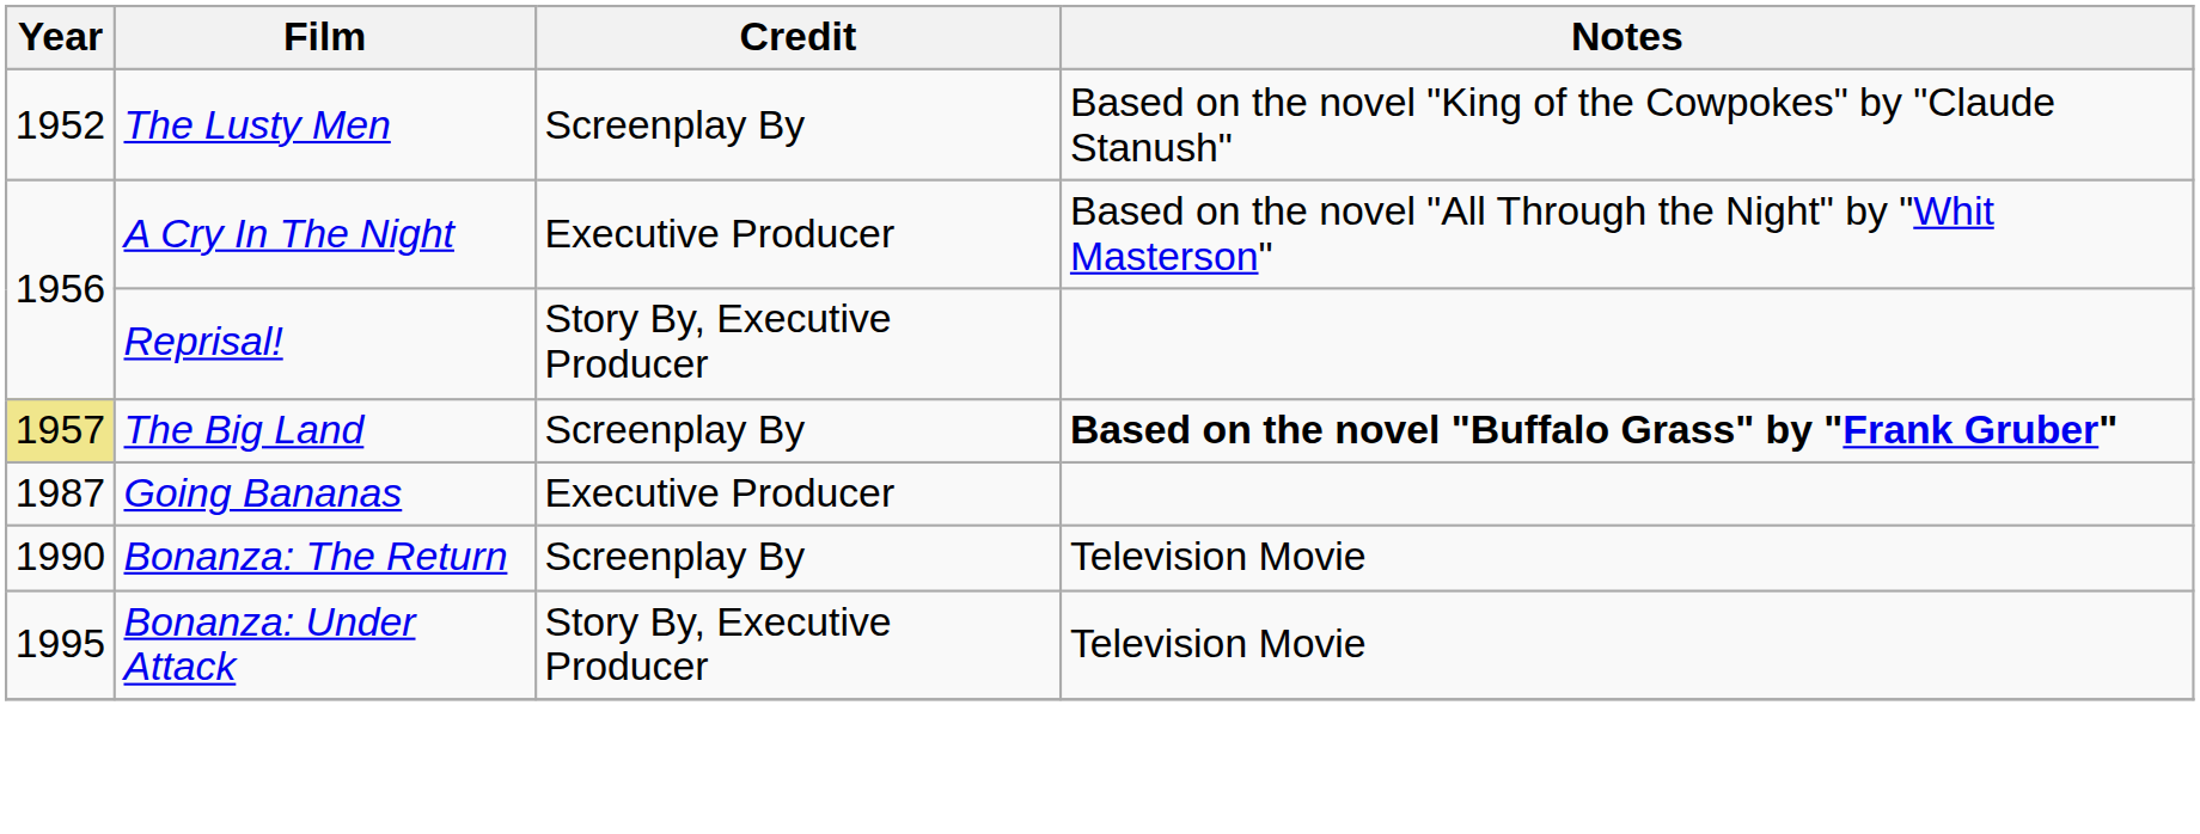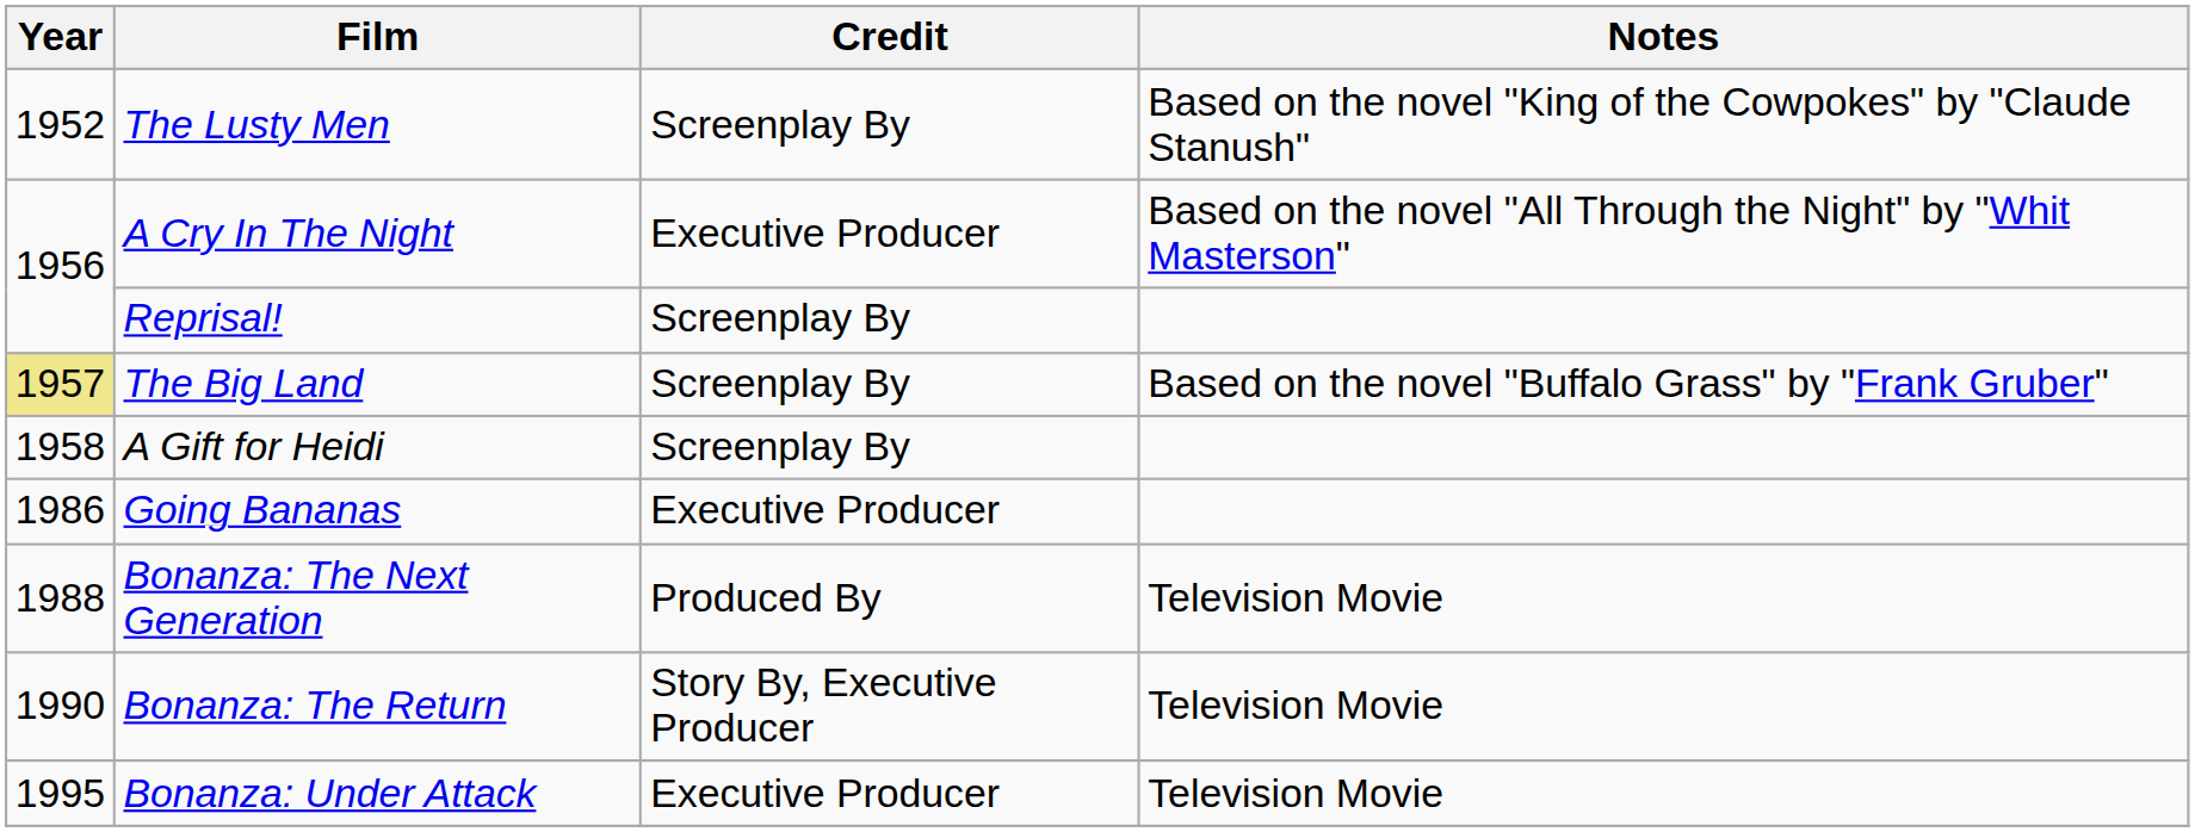 <table class="wikitable">
 <tr>
 <th>Year</th>
 <th>Film</th>
 <th>Credit</th>
 <th>Notes</th>
 </tr>
 <tr>
 <td>1952</td>
 <td><em><a href='#'>The Lusty Men</a></em></td>
 <td>Screenplay By</td>
 <td>Based on the novel "King of the Cowpokes" by "Claude Stanush"</td>
 </tr>
 <tr>
 <td rowspan=2>1956</td>
 <td><em><a href='#'>A Cry In The Night</a></em></td>
 <td>Executive Producer</td>
 <td>Based on the novel "All Through the Night" by "<a href='#'>Whit Masterson</a>"</td>
 </tr>
 <tr>
 <td><em><a href='#'>Reprisal!</a></em></td>
-<td>Story By, Executive Producer</td>
+<td>Screenplay By</td>
 <td></td>
 </tr>
 <tr>
 <td style="background: khaki;">1957</td>
 <td><em><a href='#'>The Big Land</a></em></td>
 <td>Screenplay By</td>
-<td><strong>Based on the novel "Buffalo Grass" by "<a href='#'>Frank Gruber</a>"</strong></td>
+<td>Based on the novel "Buffalo Grass" by "<a href='#'>Frank Gruber</a>"</td>
 </tr>
 <tr>
-<td>1987</td>
+<td>1958</td>
+<td><em>A Gift for Heidi</em></td>
+<td>Screenplay By</td>
+<td></td>
+</tr>
+<tr>
+<td>1986</td>
 <td><em><a href='#'>Going Bananas</a></em></td>
 <td>Executive Producer</td>
 </tr>
 <tr>
+<td>1988</td>
+<td><em><a href='#'>Bonanza: The Next Generation</a></em></td>
+<td>Produced By</td>
+<td>Television Movie</td>
+</tr>
+<tr>
 <td>1990</td>
 <td><em><a href='#'>Bonanza: The Return</a></em></td>
-<td>Screenplay By</td>
+<td>Story By, Executive Producer</td>
 <td>Television Movie</td>
 </tr>
 <tr>
 <td>1995</td>
 <td><em><a href='#'>Bonanza: Under Attack</a></em></td>
-<td>Story By, Executive Producer</td>
+<td>Executive Producer</td>
 <td>Television Movie</td>
 </tr>
 <tr>
 </tr>
 </table>
